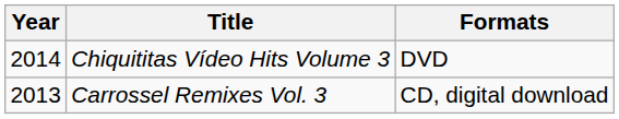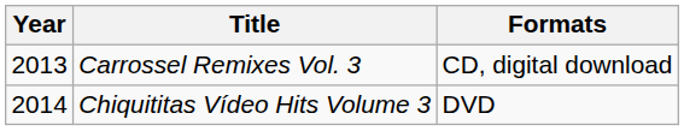 <table class="wikitable">
 <tr>
 <th>Year</th>
 <th>Title</th>
 <th>Formats</th>
 </tr>
 <tr>
+<td>2013</td>
+<td><em>Carrossel Remixes Vol. 3</em></td>
+<td>CD, digital download</td>
+</tr>
+<tr>
 <td>2014</td>
 <td><em>Chiquititas Vídeo Hits Volume 3</em></td>
 <td>DVD</td>
 </tr>
-<tr>
-<td>2013</td>
-<td><em>Carrossel Remixes Vol. 3</em></td>
-<td>CD, digital download</td>
-</tr>
 </table>
